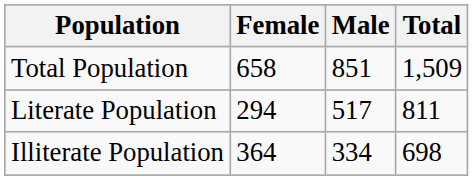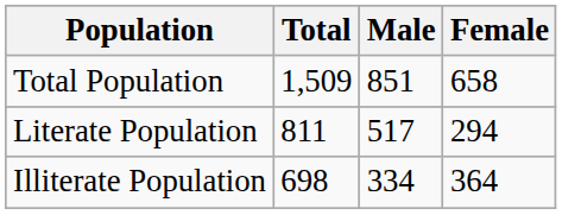 <table class="wikitable">
 <tr>
 <th>Population</th>
+<th>Total</th>
+<th>Male</th>
 <th>Female</th>
-<th>Male</th>
-<th>Total</th>
 </tr>
 <tr>
 <td>Total Population</td>
+<td>1,509</td>
+<td>851</td>
 <td>658</td>
-<td>851</td>
-<td>1,509</td>
 </tr>
 <tr>
 <td>Literate Population</td>
+<td>811</td>
+<td>517</td>
 <td>294</td>
-<td>517</td>
-<td>811</td>
 </tr>
 <tr>
 <td>Illiterate Population</td>
+<td>698</td>
+<td>334</td>
 <td>364</td>
-<td>334</td>
-<td>698</td>
 </tr>
 </table>
